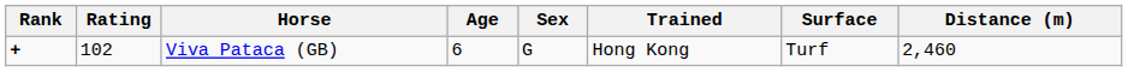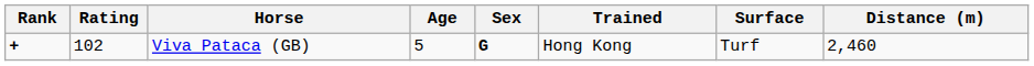 <table class="wikitable sortable" style="font-size:90%">
 <tr>
 <th width="40px">Rank</th>
 <th width="50px">Rating</th>
 <th width="180px">Horse</th>
 <th width="40px">Age</th>
 <th width="40px">Sex</th>
 <th width="120px">Trained</th>
 <th width="70px">Surface</th>
 <th width="140px">Distance (m)</th>
 </tr>
 <tr>
 <td><strong>+</strong></td>
 <td>102</td>
 <td><a href='#'>Viva Pataca</a> (GB)</td>
-<td>6</td>
-<td>G</td>
+<td>5</td>
+<td><strong>G</strong></td>
 <td>Hong Kong</td>
 <td>Turf</td>
 <td>2,460</td>
 </tr>
 </table>
